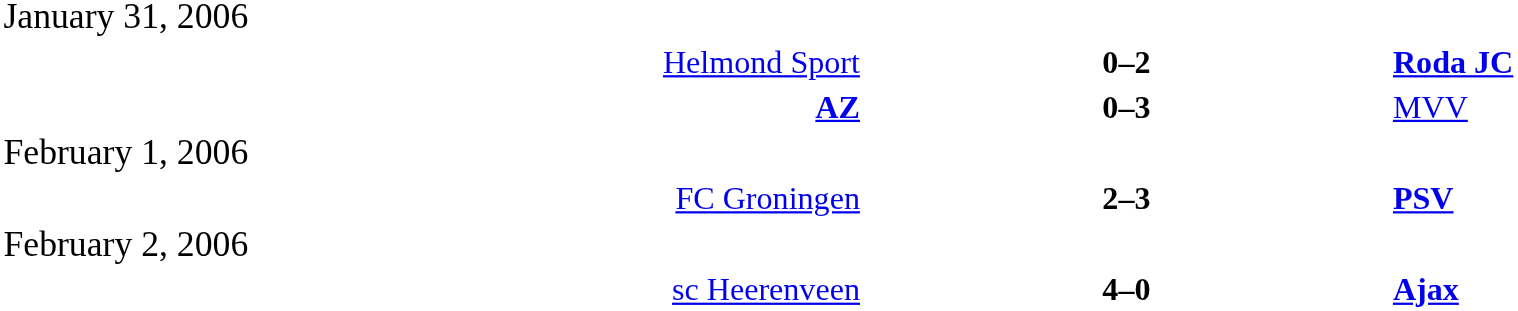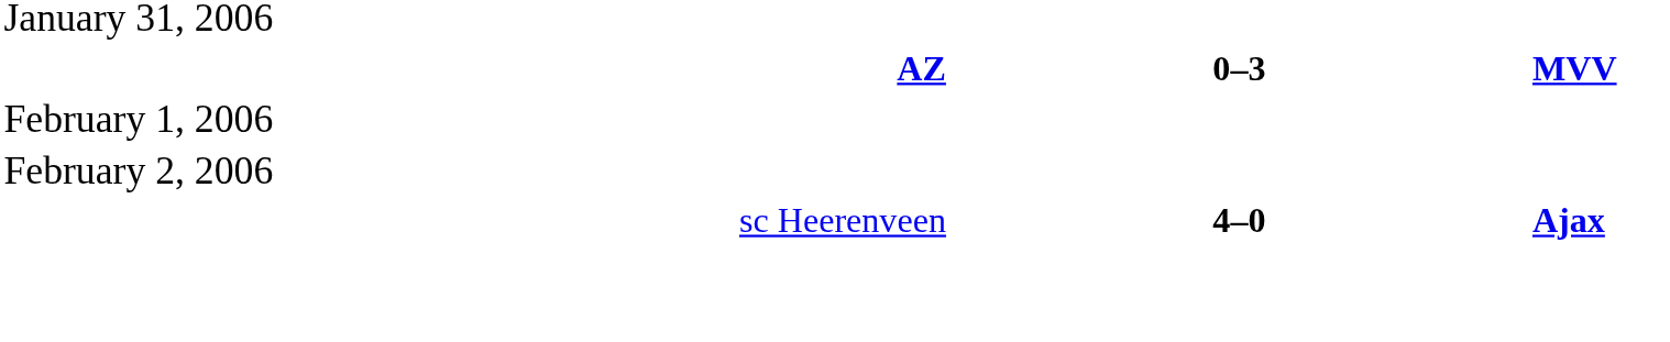 <table width=80% cellspacing=1>
 <tr>
 <th width=23%></th>
 <th width=14%></th>
 <th width=23%></th>
 </tr>
 <tr>
 <td>January 31, 2006</td>
 </tr>
-<tr style=font-size:90% valign="top" style="background:#ccffcc;">
-<td align=right><a href='#'>Helmond Sport</a></td>
-<td align=center><strong>0–2</strong></td>
-<td><strong><a href='#'>Roda JC</a></strong></td>
-</tr>
 <tr style=font-size:90% valign="top" style="background:#F7F6A8;">
 <td align=right><strong><a href='#'>AZ</a></strong></td>
 <td align=center><strong>0–3</strong></td>
-<td><a href='#'>MVV</a></td>
+<td><strong><a href='#'>MVV</a></strong></td>
 </tr>
 <tr>
 <td>February 1, 2006</td>
-</tr>
-<tr style=font-size:90% valign="top" style="background:#ccffcc;">
-<td align=right><a href='#'>FC Groningen</a></td>
-<td align=center><strong>2–3</strong></td>
-<td><strong><a href='#'>PSV</a></strong></td>
 </tr>
 <tr>
 <td>February 2, 2006</td>
 </tr>
 <tr style=font-size:90% valign="top" style="background:#ccffcc;">
 <td align=right><a href='#'>sc Heerenveen</a></td>
 <td align=center><strong>4–0</strong></td>
 <td><strong><a href='#'>Ajax</a></strong></td>
 </tr>
 </table>
